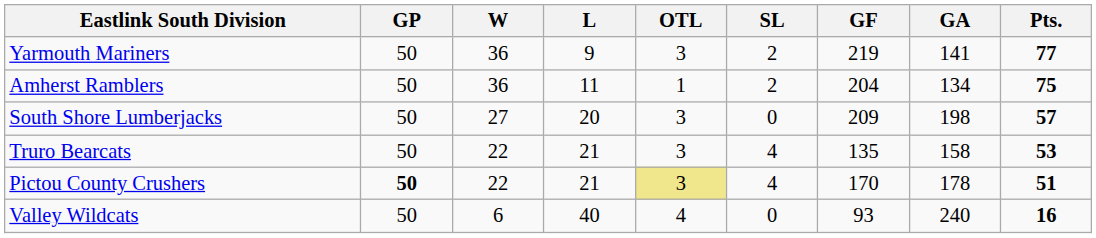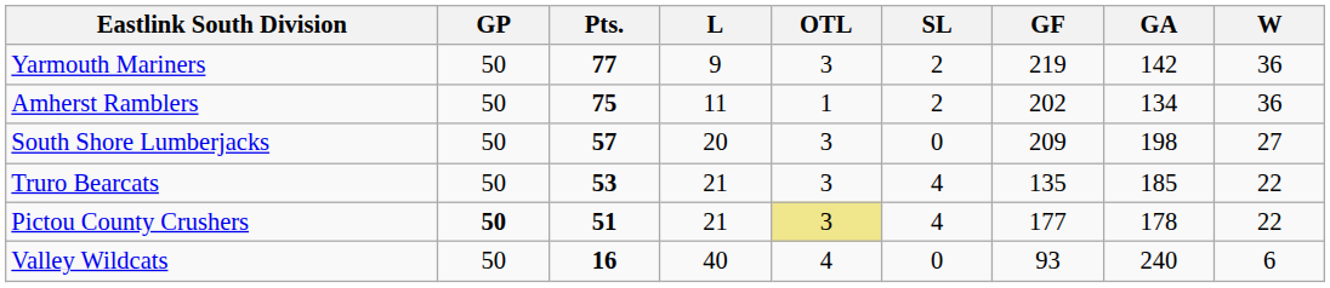 <table class="wikitable sortable">
 <tr>
 <td class="unsortable" align=center bgcolor=#F2F2F2 style="width: 16.94em"><strong>Eastlink South Division</strong></td>
 <th style="width: 4em">GP</th>
-<th style="width: 4em">W</th>
+<th style="width: 4em">Pts.</th>
 <th style="width: 4em">L</th>
 <th style="width: 4em">OTL</th>
 <th style="width: 4em">SL</th>
 <th style="width: 4em">GF</th>
 <th style="width: 4em">GA</th>
-<th style="width: 4em">Pts.</th>
+<th style="width: 4em">W</th>
 </tr>
 <tr align=center>
 <td align=left><a href='#'>Yarmouth Mariners</a></td>
 <td> 50</td>
-<td> 36</td>
+<td> <strong>77</strong></td>
 <td> 9</td>
 <td> 3</td>
 <td> 2</td>
 <td> 219</td>
-<td> 141</td>
-<td> <strong>77</strong></td>
+<td> 142</td>
+<td> 36</td>
 </tr>
 <tr align=center>
 <td align=left><a href='#'>Amherst Ramblers</a></td>
 <td>50</td>
-<td>36</td>
+<td><strong>75</strong></td>
 <td>11</td>
 <td>1</td>
 <td>2</td>
-<td>204</td>
+<td>202</td>
 <td>134</td>
-<td><strong>75</strong></td>
+<td>36</td>
 </tr>
 <tr align=center>
 <td align=left><a href='#'>South Shore Lumberjacks</a></td>
 <td>50</td>
-<td>27</td>
+<td><strong>57</strong></td>
 <td>20</td>
 <td>3</td>
 <td>0</td>
 <td>209</td>
 <td>198</td>
-<td><strong>57</strong></td>
+<td>27</td>
 </tr>
 <tr align=center>
 <td align=left><a href='#'>Truro Bearcats</a></td>
 <td>50</td>
-<td>22</td>
+<td><strong>53</strong></td>
 <td>21</td>
 <td>3</td>
 <td>4</td>
 <td>135</td>
-<td>158</td>
-<td><strong>53</strong></td>
+<td>185</td>
+<td>22</td>
 </tr>
 <tr align=center>
 <td align=left><a href='#'>Pictou County Crushers</a></td>
 <td><strong>50</strong></td>
-<td>22</td>
+<td><strong>51</strong></td>
 <td>21</td>
 <td style="background: khaki;">3</td>
 <td>4</td>
-<td>170</td>
+<td>177</td>
 <td>178</td>
-<td><strong>51</strong></td>
+<td>22</td>
 </tr>
 <tr align=center>
 <td align=left><a href='#'>Valley Wildcats</a></td>
 <td>50</td>
-<td>6</td>
+<td><strong>16</strong></td>
 <td>40</td>
 <td>4</td>
 <td>0</td>
 <td>93</td>
 <td>240</td>
-<td><strong>16</strong></td>
+<td>6</td>
 </tr>
 </table>
